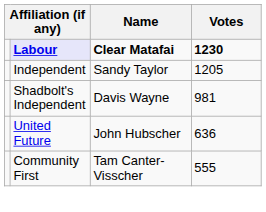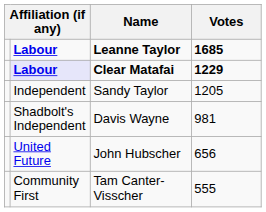 <table class="wikitable" style="width:51%;">
 <tr>
 <th colspan="2" style="width:1%;">Affiliation (if any)</th>
 <th style="width:20%;">Name</th>
 <th style="width:15%;">Votes</th>
 </tr>
 <tr>
 <td bgcolor=></td>
+<td><strong><a href='#'>Labour</a></strong></td>
+<td><strong>Leanne Taylor</strong></td>
+<td><strong>1685</strong></td>
+</tr>
+<tr>
+<td bgcolor=></td>
 <td style="background: lavender;"><strong><a href='#'>Labour</a></strong></td>
 <td><strong>Clear Matafai</strong></td>
-<td><strong>1230</strong></td>
+<td><strong>1229</strong></td>
 </tr>
 <tr>
 <td bgcolor=></td>
 <td>Independent</td>
 <td>Sandy Taylor</td>
 <td>1205</td>
 </tr>
 <tr>
 <td bgcolor=></td>
 <td>Shadbolt's Independent</td>
 <td>Davis Wayne</td>
 <td>981</td>
 </tr>
 <tr>
 <td bgcolor=></td>
 <td><a href='#'>United Future</a></td>
 <td>John Hubscher</td>
-<td>636</td>
+<td>656</td>
 </tr>
 <tr>
 <td bgcolor=></td>
 <td>Community First</td>
 <td>Tam Canter-Visscher</td>
 <td>555</td>
 </tr>
 </table>
